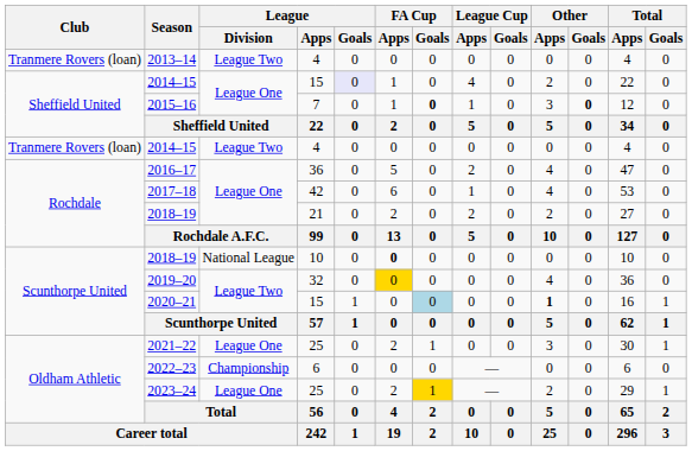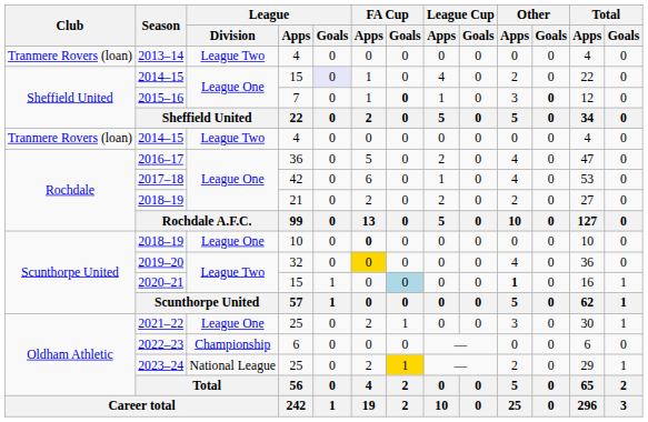 <table class="wikitable" style="text-align: center">
 <tr>
 <th rowspan="2">Club</th>
 <th rowspan="2">Season</th>
 <th colspan="3">League</th>
 <th colspan="2">FA Cup</th>
 <th colspan="2">League Cup</th>
 <th colspan="2">Other</th>
 <th colspan="2">Total</th>
 </tr>
 <tr>
 <th>Division</th>
 <th>Apps</th>
 <th>Goals</th>
 <th>Apps</th>
 <th>Goals</th>
 <th>Apps</th>
 <th>Goals</th>
 <th>Apps</th>
 <th>Goals</th>
 <th>Apps</th>
 <th>Goals</th>
 </tr>
 <tr>
 <td><a href='#'>Tranmere Rovers</a> (loan)</td>
 <td><a href='#'>2013–14</a></td>
 <td><a href='#'>League Two</a></td>
 <td>4</td>
 <td>0</td>
 <td>0</td>
 <td>0</td>
 <td>0</td>
 <td>0</td>
 <td>0</td>
 <td>0</td>
 <td>4</td>
 <td>0</td>
 </tr>
 <tr>
 <td rowspan="3"><a href='#'>Sheffield United</a></td>
 <td><a href='#'>2014–15</a></td>
 <td rowspan="2"><a href='#'>League One</a></td>
 <td>15</td>
 <td style="background: lavender;">0</td>
 <td>1</td>
 <td>0</td>
 <td>4</td>
 <td>0</td>
 <td>2</td>
 <td>0</td>
 <td>22</td>
 <td>0</td>
 </tr>
 <tr>
 <td><a href='#'>2015–16</a></td>
 <td>7</td>
 <td>0</td>
 <td>1</td>
 <td><strong>0</strong></td>
 <td>1</td>
 <td>0</td>
 <td>3</td>
 <td><strong>0</strong></td>
 <td>12</td>
 <td>0</td>
 </tr>
 <tr>
 <th colspan="2">Sheffield United</th>
 <th>22</th>
 <th>0</th>
 <th>2</th>
 <th>0</th>
 <th>5</th>
 <th>0</th>
 <th>5</th>
 <th>0</th>
 <th>34</th>
 <th>0</th>
 </tr>
 <tr>
 <td><a href='#'>Tranmere Rovers</a> (loan)</td>
 <td><a href='#'>2014–15</a></td>
 <td><a href='#'>League Two</a></td>
 <td>4</td>
 <td>0</td>
 <td>0</td>
 <td>0</td>
 <td>0</td>
 <td>0</td>
 <td>0</td>
 <td>0</td>
 <td>4</td>
 <td>0</td>
 </tr>
 <tr>
 <td rowspan="4"><a href='#'>Rochdale</a></td>
 <td><a href='#'>2016–17</a></td>
 <td rowspan="3"><a href='#'>League One</a></td>
 <td>36</td>
 <td>0</td>
 <td>5</td>
 <td>0</td>
 <td>2</td>
 <td>0</td>
 <td>4</td>
 <td>0</td>
 <td>47</td>
 <td>0</td>
 </tr>
 <tr>
 <td><a href='#'>2017–18</a></td>
 <td>42</td>
 <td>0</td>
 <td>6</td>
 <td>0</td>
 <td>1</td>
 <td>0</td>
 <td>4</td>
 <td>0</td>
 <td>53</td>
 <td>0</td>
 </tr>
 <tr>
 <td><a href='#'>2018–19</a></td>
 <td>21</td>
 <td>0</td>
 <td>2</td>
 <td>0</td>
 <td>2</td>
 <td>0</td>
 <td>2</td>
 <td>0</td>
 <td>27</td>
 <td>0</td>
 </tr>
 <tr>
 <th colspan="2">Rochdale A.F.C.</th>
 <th>99</th>
 <th>0</th>
 <th>13</th>
 <th>0</th>
 <th>5</th>
 <th>0</th>
 <th>10</th>
 <th>0</th>
 <th>127</th>
 <th>0</th>
 </tr>
 <tr>
 <td rowspan="4"><a href='#'>Scunthorpe United</a></td>
 <td><a href='#'>2018–19</a></td>
-<td>National League</td>
+<td><a href='#'>League One</a></td>
 <td>10</td>
 <td>0</td>
 <td><strong>0</strong></td>
 <td>0</td>
 <td>0</td>
 <td>0</td>
 <td>0</td>
 <td>0</td>
 <td>10</td>
 <td>0</td>
 </tr>
 <tr>
 <td><a href='#'>2019–20</a></td>
 <td rowspan="2"><a href='#'>League Two</a></td>
 <td>32</td>
 <td>0</td>
 <td style="background: gold;">0</td>
 <td>0</td>
 <td>0</td>
 <td>0</td>
 <td>4</td>
 <td>0</td>
 <td>36</td>
 <td>0</td>
 </tr>
 <tr>
 <td><a href='#'>2020–21</a></td>
 <td>15</td>
 <td>1</td>
 <td>0</td>
 <td style="background: lightblue;">0</td>
 <td>0</td>
 <td>0</td>
 <td><strong>1</strong></td>
 <td>0</td>
 <td>16</td>
 <td>1</td>
 </tr>
 <tr>
 <th colspan="2">Scunthorpe United</th>
 <th>57</th>
 <th>1</th>
 <th>0</th>
 <th>0</th>
 <th>0</th>
 <th>0</th>
 <th>5</th>
 <th>0</th>
 <th>62</th>
 <th>1</th>
 </tr>
 <tr>
 <td rowspan="4"><a href='#'>Oldham Athletic</a></td>
 <td><a href='#'>2021–22</a></td>
 <td><a href='#'>League One</a></td>
 <td>25</td>
 <td>0</td>
 <td>2</td>
 <td>1</td>
 <td>0</td>
 <td>0</td>
 <td>3</td>
 <td>0</td>
 <td>30</td>
 <td>1</td>
 </tr>
 <tr>
 <td><a href='#'>2022–23</a></td>
 <td><a href='#'>Championship</a></td>
 <td>6</td>
 <td>0</td>
 <td>0</td>
 <td>0</td>
 <td colspan="2">—</td>
 <td>0</td>
 <td>0</td>
 <td>6</td>
 <td>0</td>
 </tr>
 <tr>
 <td><a href='#'>2023–24</a></td>
-<td><a href='#'>League One</a></td>
+<td>National League</td>
 <td>25</td>
 <td>0</td>
 <td>2</td>
 <td style="background: gold;">1</td>
 <td colspan="2">—</td>
 <td>2</td>
 <td>0</td>
 <td>29</td>
 <td>1</td>
 </tr>
 <tr>
 <th colspan="2">Total</th>
 <th>56</th>
 <th>0</th>
 <th>4</th>
 <th>2</th>
 <th>0</th>
 <th>0</th>
 <th>5</th>
 <th>0</th>
 <th>65</th>
 <th>2</th>
 </tr>
 <tr>
 <th colspan="3">Career total</th>
 <th>242</th>
 <th>1</th>
 <th>19</th>
 <th>2</th>
 <th>10</th>
 <th>0</th>
 <th>25</th>
 <th>0</th>
 <th>296</th>
 <th>3</th>
 </tr>
 </table>
